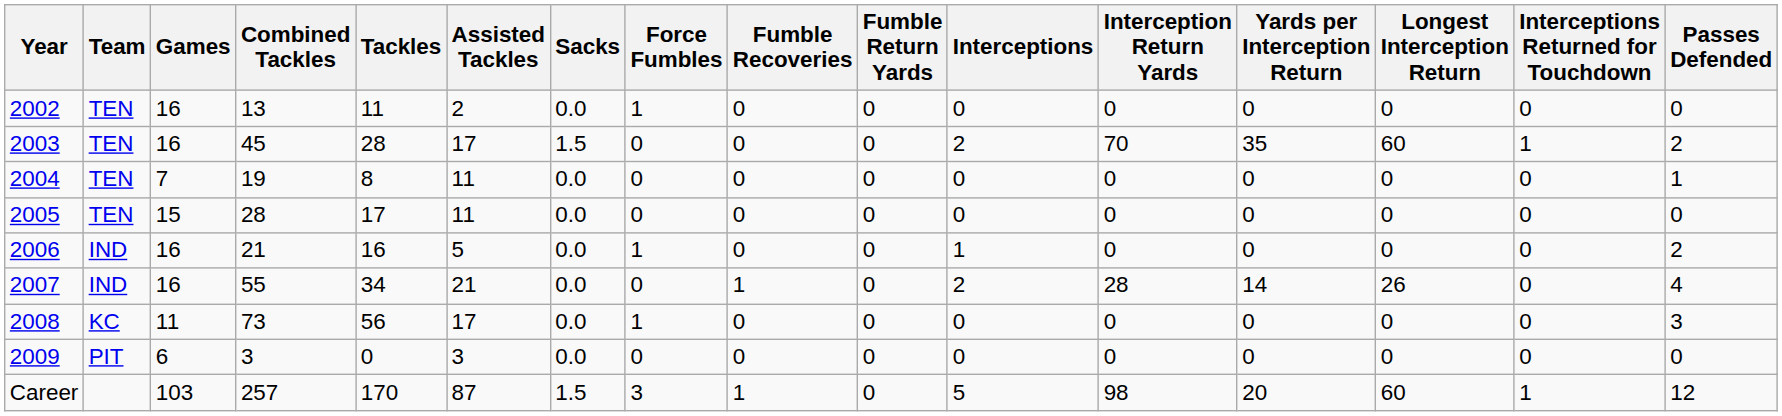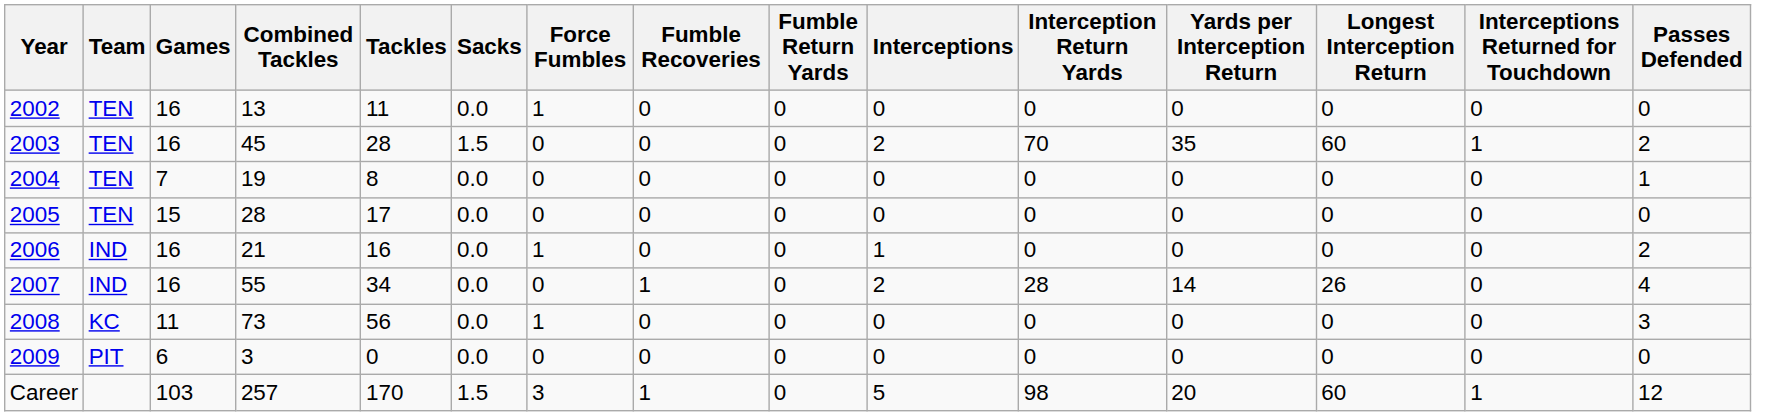 <table class="wikitable">
 <tr>
 <th>Year</th>
 <th>Team</th>
 <th>Games</th>
 <th>Combined Tackles</th>
 <th>Tackles</th>
-<th>Assisted Tackles</th>
 <th>Sacks</th>
 <th>Force Fumbles</th>
 <th>Fumble Recoveries</th>
 <th>Fumble Return Yards</th>
 <th>Interceptions</th>
 <th>Interception Return Yards</th>
 <th>Yards per Interception Return</th>
 <th>Longest Interception Return</th>
 <th>Interceptions Returned for Touchdown</th>
 <th>Passes Defended</th>
 </tr>
 <tr>
 <td><a href='#'>2002</a></td>
 <td><a href='#'>TEN</a></td>
 <td>16</td>
 <td>13</td>
 <td>11</td>
-<td>2</td>
 <td>0.0</td>
 <td>1</td>
 <td>0</td>
 <td>0</td>
 <td>0</td>
 <td>0</td>
 <td>0</td>
 <td>0</td>
 <td>0</td>
 <td>0</td>
 </tr>
 <tr>
 <td><a href='#'>2003</a></td>
 <td><a href='#'>TEN</a></td>
 <td>16</td>
 <td>45</td>
 <td>28</td>
-<td>17</td>
 <td>1.5</td>
 <td>0</td>
 <td>0</td>
 <td>0</td>
 <td>2</td>
 <td>70</td>
 <td>35</td>
 <td>60</td>
 <td>1</td>
 <td>2</td>
 </tr>
 <tr>
 <td><a href='#'>2004</a></td>
 <td><a href='#'>TEN</a></td>
 <td>7</td>
 <td>19</td>
 <td>8</td>
-<td>11</td>
 <td>0.0</td>
 <td>0</td>
 <td>0</td>
 <td>0</td>
 <td>0</td>
 <td>0</td>
 <td>0</td>
 <td>0</td>
 <td>0</td>
 <td>1</td>
 </tr>
 <tr>
 <td><a href='#'>2005</a></td>
 <td><a href='#'>TEN</a></td>
 <td>15</td>
 <td>28</td>
 <td>17</td>
-<td>11</td>
 <td>0.0</td>
 <td>0</td>
 <td>0</td>
 <td>0</td>
 <td>0</td>
 <td>0</td>
 <td>0</td>
 <td>0</td>
 <td>0</td>
 <td>0</td>
 </tr>
 <tr>
 <td><a href='#'>2006</a></td>
 <td><a href='#'>IND</a></td>
 <td>16</td>
 <td>21</td>
 <td>16</td>
-<td>5</td>
 <td>0.0</td>
 <td>1</td>
 <td>0</td>
 <td>0</td>
 <td>1</td>
 <td>0</td>
 <td>0</td>
 <td>0</td>
 <td>0</td>
 <td>2</td>
 </tr>
 <tr>
 <td><a href='#'>2007</a></td>
 <td><a href='#'>IND</a></td>
 <td>16</td>
 <td>55</td>
 <td>34</td>
-<td>21</td>
 <td>0.0</td>
 <td>0</td>
 <td>1</td>
 <td>0</td>
 <td>2</td>
 <td>28</td>
 <td>14</td>
 <td>26</td>
 <td>0</td>
 <td>4</td>
 </tr>
 <tr>
 <td><a href='#'>2008</a></td>
 <td><a href='#'>KC</a></td>
 <td>11</td>
 <td>73</td>
 <td>56</td>
-<td>17</td>
 <td>0.0</td>
 <td>1</td>
 <td>0</td>
 <td>0</td>
 <td>0</td>
 <td>0</td>
 <td>0</td>
 <td>0</td>
 <td>0</td>
 <td>3</td>
 </tr>
 <tr>
 <td><a href='#'>2009</a></td>
 <td><a href='#'>PIT</a></td>
 <td>6</td>
 <td>3</td>
 <td>0</td>
-<td>3</td>
 <td>0.0</td>
 <td>0</td>
 <td>0</td>
 <td>0</td>
 <td>0</td>
 <td>0</td>
 <td>0</td>
 <td>0</td>
 <td>0</td>
 <td>0</td>
 </tr>
 <tr>
 <td>Career</td>
 <td></td>
 <td>103</td>
 <td>257</td>
 <td>170</td>
-<td>87</td>
 <td>1.5</td>
 <td>3</td>
 <td>1</td>
 <td>0</td>
 <td>5</td>
 <td>98</td>
 <td>20</td>
 <td>60</td>
 <td>1</td>
 <td>12</td>
 </tr>
 </table>
